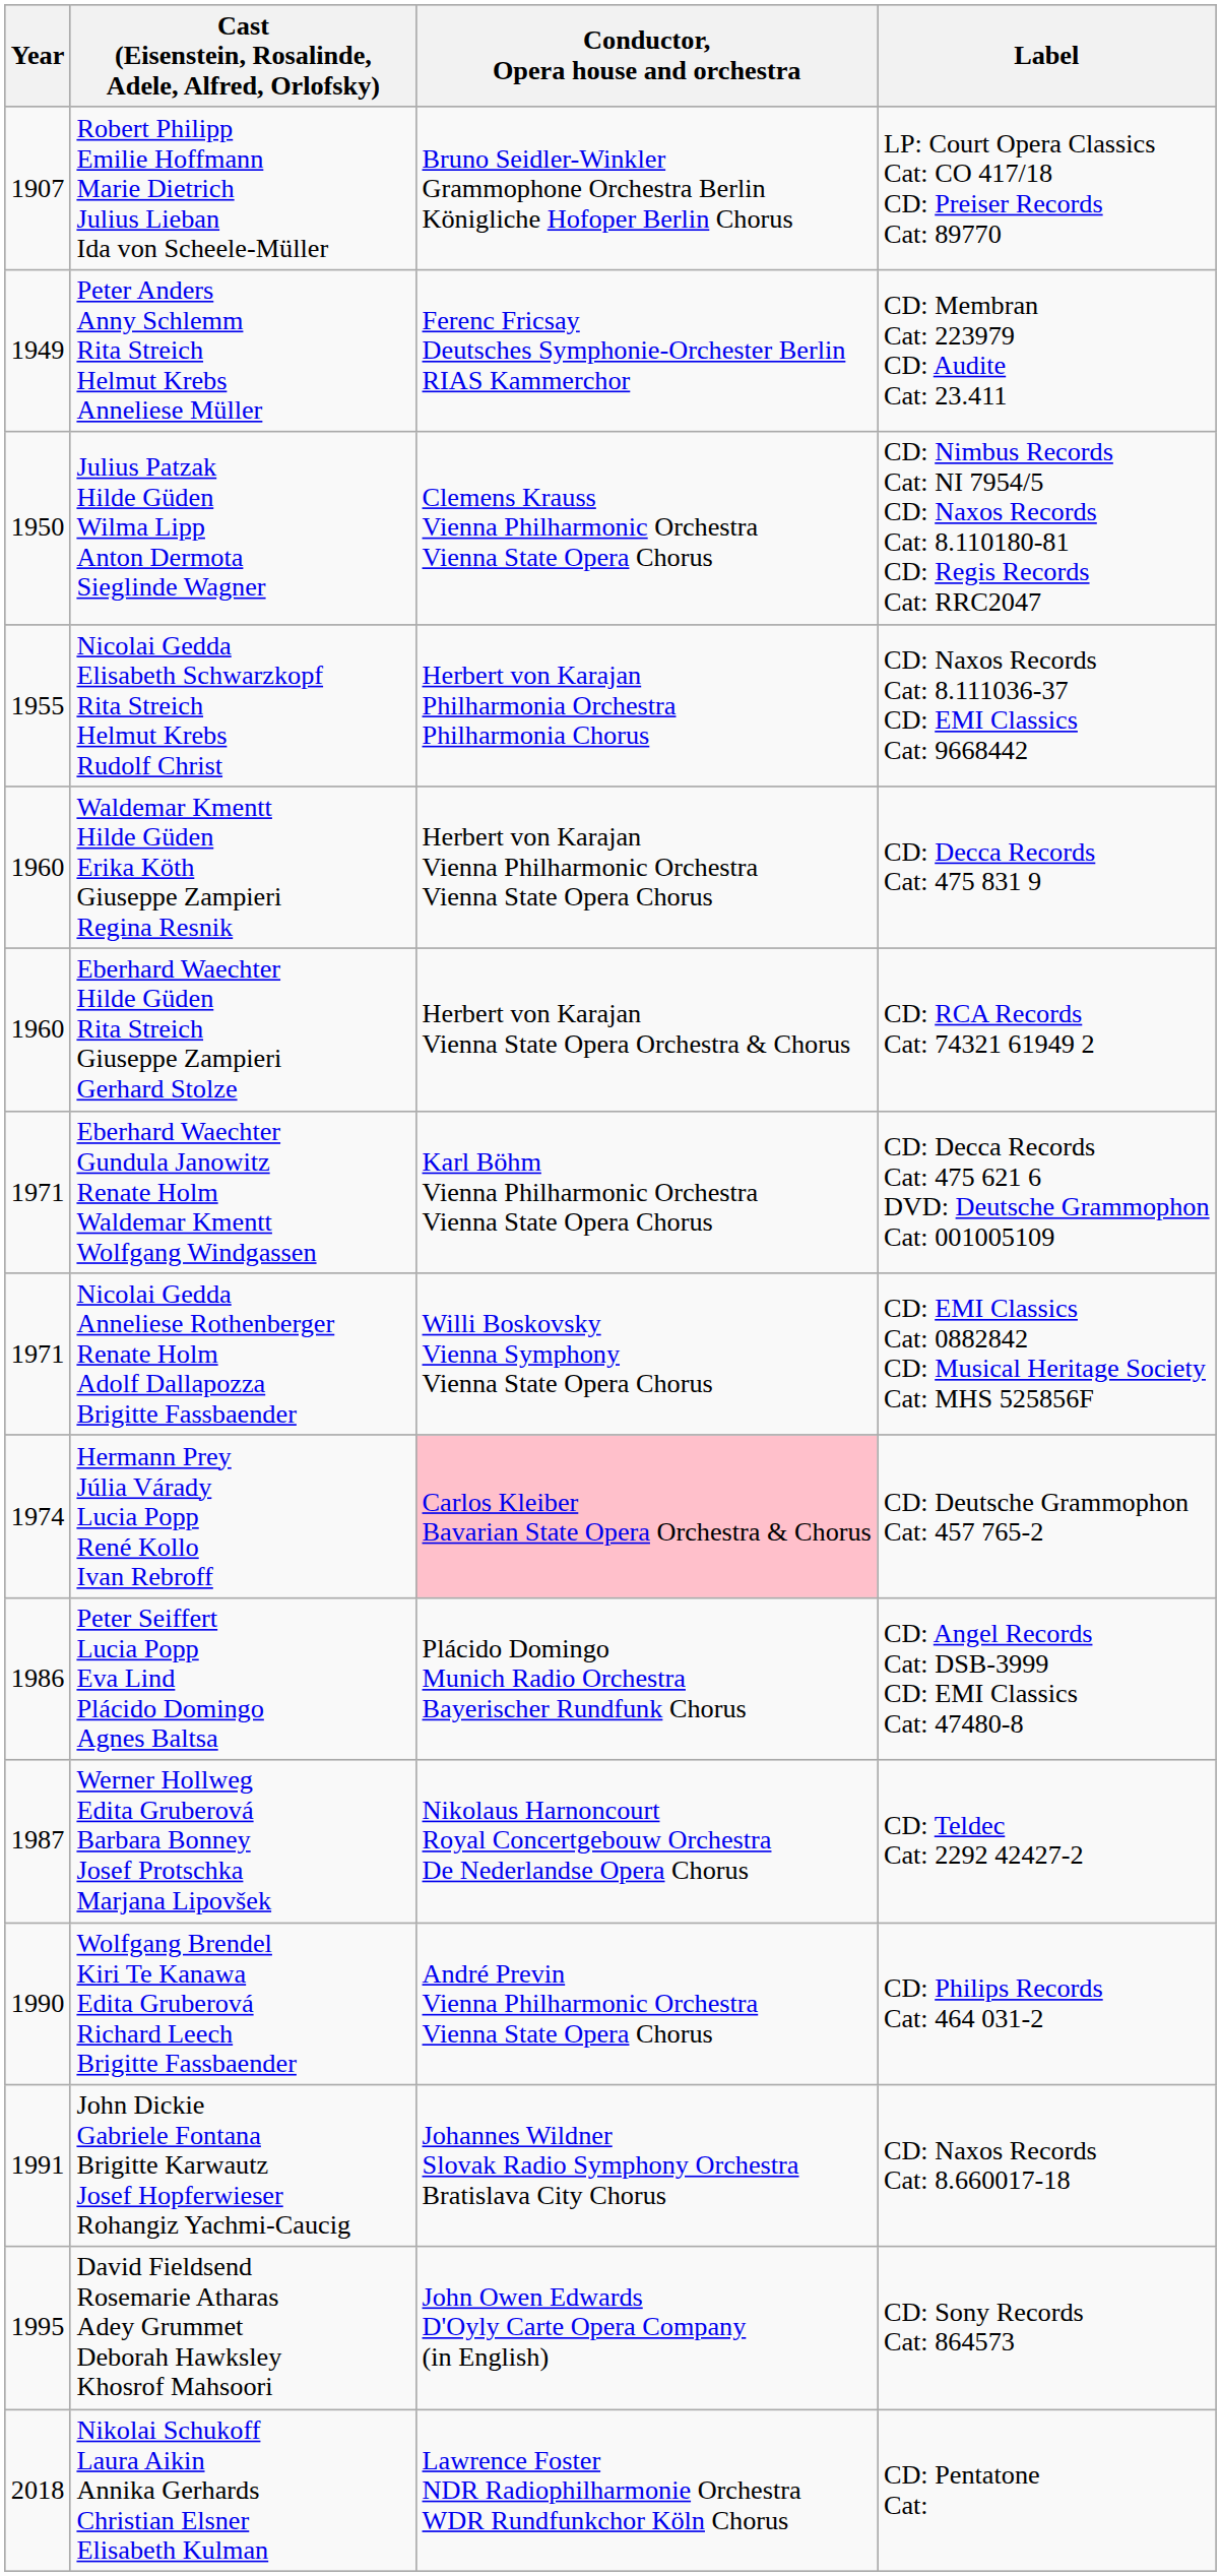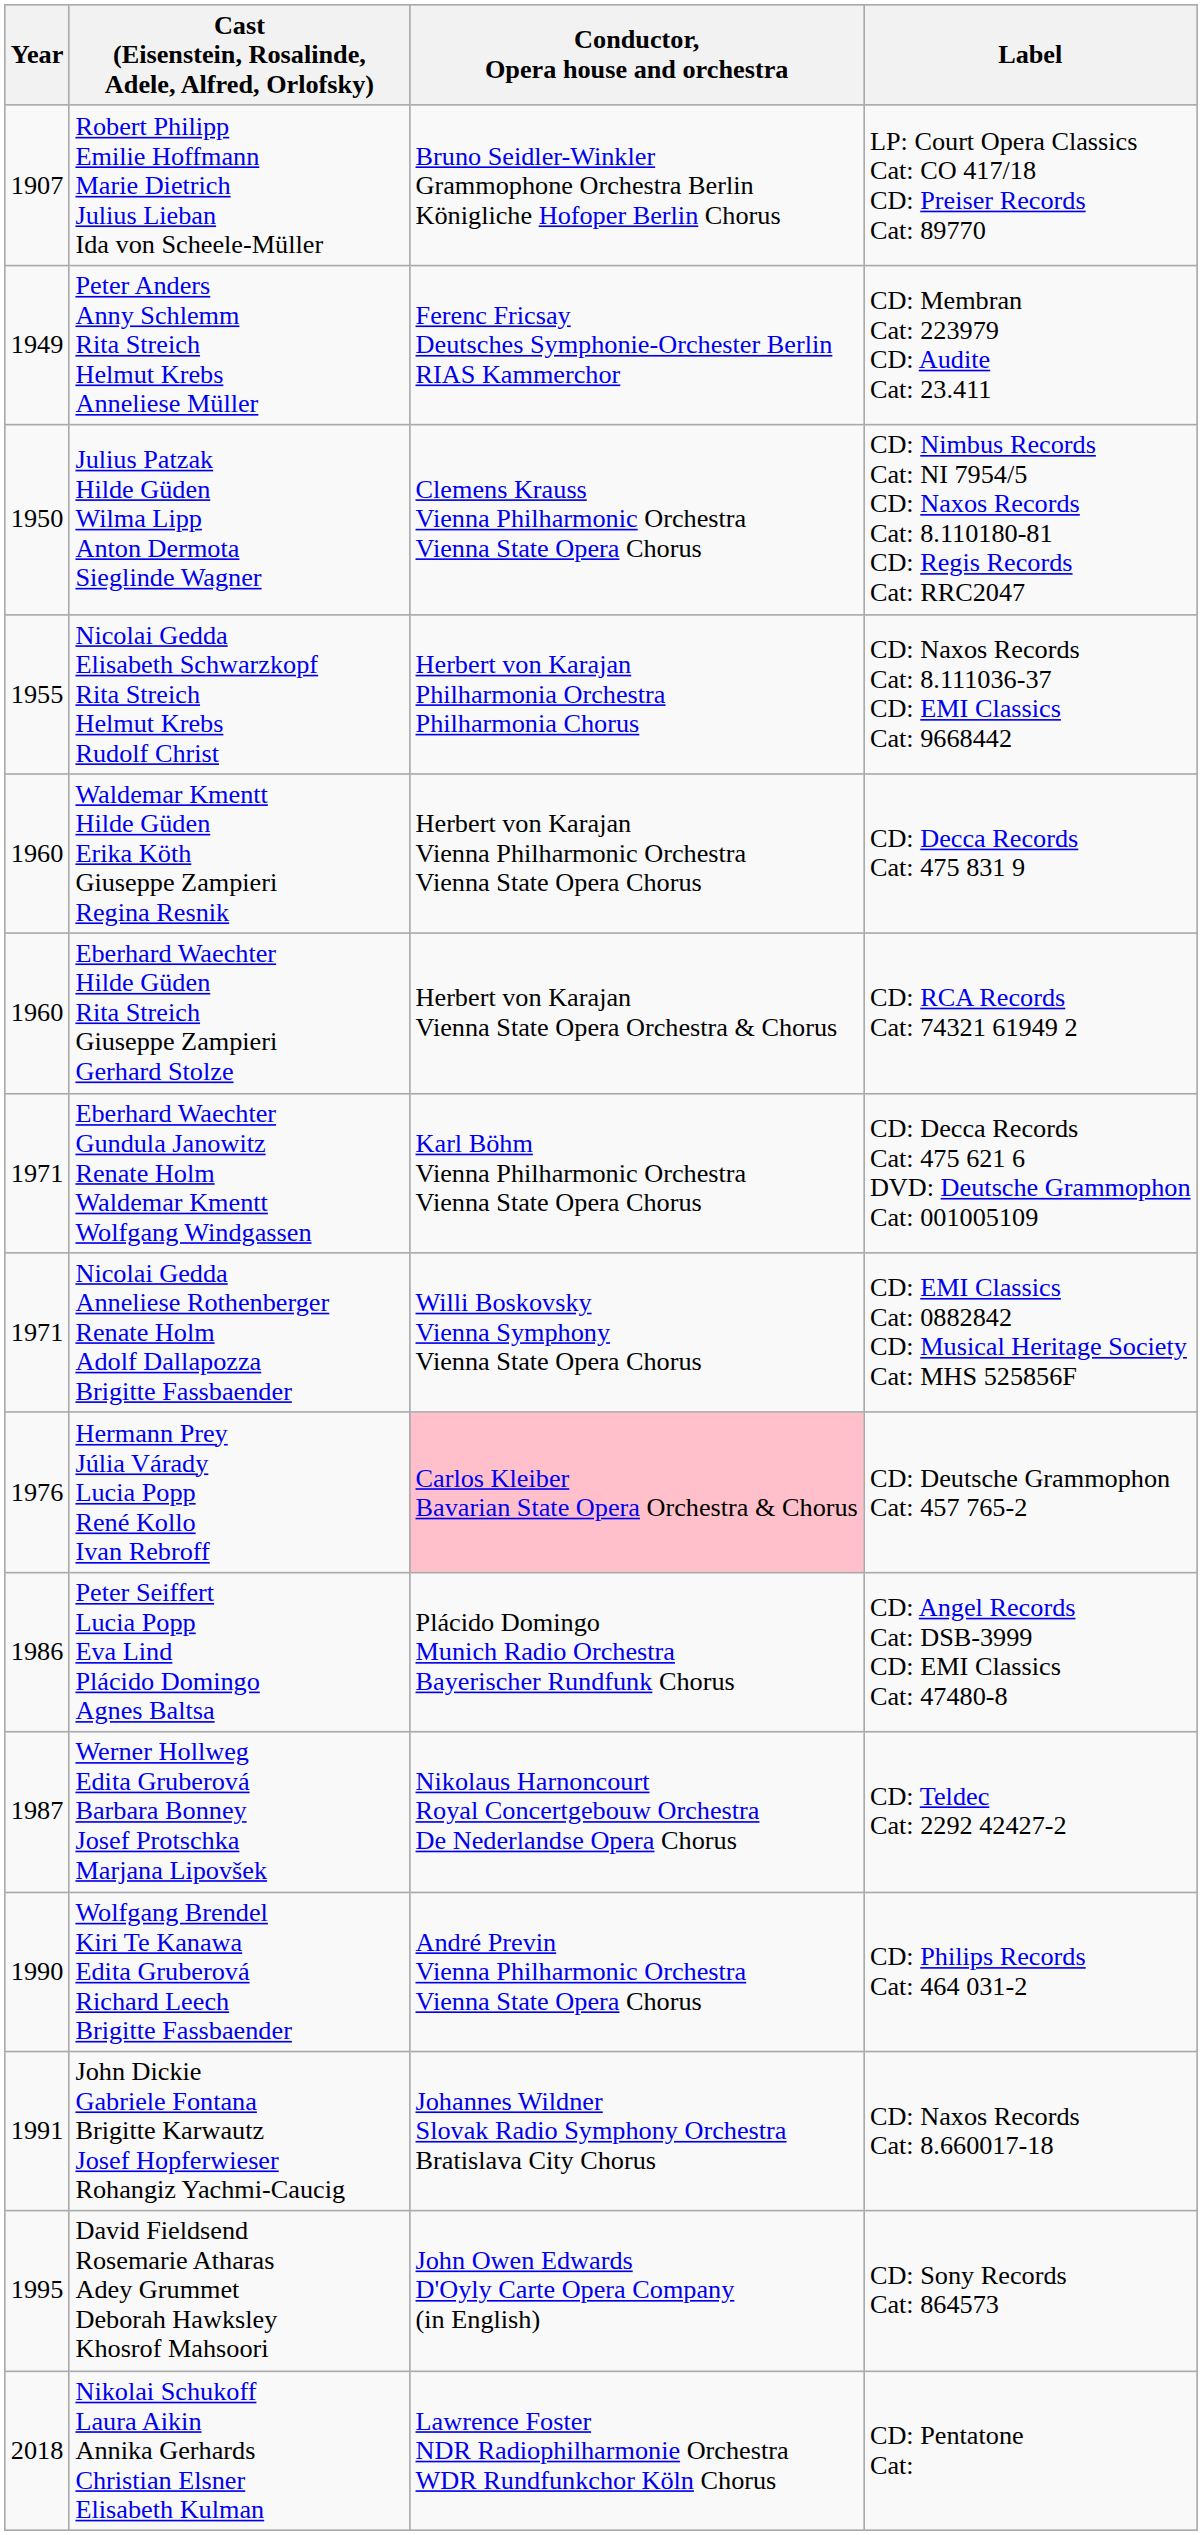 <table class="wikitable">
 <tr>
 <th>Year</th>
 <th width="200">Cast<br>(Eisenstein, Rosalinde,<br>Adele, Alfred, Orlofsky)</th>
 <th>Conductor,<br>Opera house and orchestra</th>
 <th>Label</th>
 </tr>
 <tr>
 <td>1907</td>
 <td><a href='#'>Robert Philipp</a><br><a href='#'>Emilie Hoffmann</a><br><a href='#'>Marie Dietrich</a><br><a href='#'>Julius Lieban</a><br>Ida von Scheele-Müller</td>
 <td><a href='#'>Bruno Seidler-Winkler</a><br>Grammophone Orchestra Berlin<br>Königliche <a href='#'>Hofoper Berlin</a> Chorus</td>
 <td>LP: Court Opera Classics<br>Cat: CO 417/18<br>CD: <a href='#'>Preiser Records</a><br>Cat: 89770</td>
 </tr>
 <tr>
 <td>1949</td>
 <td><a href='#'>Peter Anders</a><br><a href='#'>Anny Schlemm</a><br><a href='#'>Rita Streich</a><br><a href='#'>Helmut Krebs</a><br><a href='#'>Anneliese Müller</a></td>
 <td><a href='#'>Ferenc Fricsay</a><br><a href='#'>Deutsches Symphonie-Orchester Berlin</a><br><a href='#'>RIAS Kammerchor</a></td>
 <td>CD: Membran<br>Cat: 223979<br>CD: <a href='#'>Audite</a><br>Cat: 23.411</td>
 </tr>
 <tr>
 <td>1950</td>
 <td><a href='#'>Julius Patzak</a><br><a href='#'>Hilde Güden</a><br><a href='#'>Wilma Lipp</a><br><a href='#'>Anton Dermota</a><br><a href='#'>Sieglinde Wagner</a></td>
 <td><a href='#'>Clemens Krauss</a><br><a href='#'>Vienna Philharmonic</a> Orchestra<br><a href='#'>Vienna State Opera</a> Chorus</td>
 <td>CD: <a href='#'>Nimbus Records</a><br>Cat: NI 7954/5<br>CD: <a href='#'>Naxos Records</a><br>Cat: 8.110180-81<br>CD: <a href='#'>Regis Records</a><br>Cat: RRC2047</td>
 </tr>
 <tr>
 <td>1955</td>
 <td><a href='#'>Nicolai Gedda</a><br><a href='#'>Elisabeth Schwarzkopf</a><br><a href='#'>Rita Streich</a><br><a href='#'>Helmut Krebs</a><br><a href='#'>Rudolf Christ</a></td>
 <td><a href='#'>Herbert von Karajan</a><br><a href='#'>Philharmonia Orchestra</a><br><a href='#'>Philharmonia Chorus</a></td>
 <td>CD: Naxos Records<br>Cat: 8.111036-37<br>CD: <a href='#'>EMI Classics</a><br>Cat: 9668442</td>
 </tr>
 <tr>
 <td>1960</td>
 <td><a href='#'>Waldemar Kmentt</a><br><a href='#'>Hilde Güden</a><br><a href='#'>Erika Köth</a><br>Giuseppe Zampieri<br><a href='#'>Regina Resnik</a></td>
 <td>Herbert von Karajan<br>Vienna Philharmonic Orchestra<br>Vienna State Opera Chorus</td>
 <td>CD: <a href='#'>Decca Records</a><br>Cat: 475 831 9</td>
 </tr>
 <tr>
 <td>1960</td>
 <td><a href='#'>Eberhard Waechter</a><br><a href='#'>Hilde Güden</a><br><a href='#'>Rita Streich</a><br>Giuseppe Zampieri<br><a href='#'>Gerhard Stolze</a></td>
 <td>Herbert von Karajan<br>Vienna State Opera Orchestra & Chorus</td>
 <td>CD: <a href='#'>RCA Records</a><br>Cat: 74321 61949 2</td>
 </tr>
 <tr>
 <td>1971</td>
 <td><a href='#'>Eberhard Waechter</a><br><a href='#'>Gundula Janowitz</a><br><a href='#'>Renate Holm</a><br><a href='#'>Waldemar Kmentt</a><br><a href='#'>Wolfgang Windgassen</a></td>
 <td><a href='#'>Karl Böhm</a><br>Vienna Philharmonic Orchestra<br>Vienna State Opera Chorus</td>
 <td>CD: Decca Records<br>Cat: 475 621 6<br>DVD: <a href='#'>Deutsche Grammophon</a><br>Cat: 001005109</td>
 </tr>
 <tr>
 <td>1971</td>
 <td><a href='#'>Nicolai Gedda</a><br><a href='#'>Anneliese Rothenberger</a><br><a href='#'>Renate Holm</a><br><a href='#'>Adolf Dallapozza</a><br><a href='#'>Brigitte Fassbaender</a></td>
 <td><a href='#'>Willi Boskovsky</a><br><a href='#'>Vienna Symphony</a><br>Vienna State Opera Chorus</td>
 <td>CD: <a href='#'>EMI Classics</a><br>Cat: 0882842<br>CD: <a href='#'>Musical Heritage Society</a><br>Cat: MHS 525856F</td>
 </tr>
 <tr>
-<td>1974</td>
+<td>1976</td>
 <td><a href='#'>Hermann Prey</a><br><a href='#'>Júlia Várady</a><br><a href='#'>Lucia Popp</a><br><a href='#'>René Kollo</a><br><a href='#'>Ivan Rebroff</a></td>
 <td style="background: pink;"><a href='#'>Carlos Kleiber</a><br><a href='#'>Bavarian State Opera</a> Orchestra & Chorus</td>
 <td>CD: Deutsche Grammophon<br>Cat: 457 765-2</td>
 </tr>
 <tr>
 <td>1986</td>
 <td><a href='#'>Peter Seiffert</a><br><a href='#'>Lucia Popp</a><br><a href='#'>Eva Lind</a><br><a href='#'>Plácido Domingo</a><br><a href='#'>Agnes Baltsa</a></td>
 <td>Plácido Domingo<br><a href='#'>Munich Radio Orchestra</a><br><a href='#'>Bayerischer Rundfunk</a> Chorus</td>
 <td>CD: <a href='#'>Angel Records</a><br>Cat: DSB-3999<br>CD: EMI Classics<br>Cat: 47480-8</td>
 </tr>
 <tr>
 <td>1987</td>
 <td><a href='#'>Werner Hollweg</a><br><a href='#'>Edita Gruberová</a><br><a href='#'>Barbara Bonney</a><br><a href='#'>Josef Protschka</a><br><a href='#'>Marjana Lipovšek</a></td>
 <td><a href='#'>Nikolaus Harnoncourt</a><br><a href='#'>Royal Concertgebouw Orchestra</a><br><a href='#'>De Nederlandse Opera</a> Chorus</td>
 <td>CD: <a href='#'>Teldec</a><br>Cat: 2292 42427-2</td>
 </tr>
 <tr>
 <td>1990</td>
 <td><a href='#'>Wolfgang Brendel</a><br><a href='#'>Kiri Te Kanawa</a><br><a href='#'>Edita Gruberová</a><br><a href='#'>Richard Leech</a><br><a href='#'>Brigitte Fassbaender</a></td>
 <td><a href='#'>André Previn</a><br><a href='#'>Vienna Philharmonic Orchestra</a><br><a href='#'>Vienna State Opera</a> Chorus</td>
 <td>CD: <a href='#'>Philips Records</a><br>Cat: 464 031-2</td>
 </tr>
 <tr>
 <td>1991</td>
 <td>John Dickie<br><a href='#'>Gabriele Fontana</a><br>Brigitte Karwautz<br><a href='#'>Josef Hopferwieser</a><br>Rohangiz Yachmi-Caucig</td>
 <td><a href='#'>Johannes Wildner</a><br><a href='#'>Slovak Radio Symphony Orchestra</a><br>Bratislava City Chorus</td>
 <td>CD: Naxos Records<br>Cat: 8.660017-18</td>
 </tr>
 <tr>
 <td>1995</td>
 <td>David Fieldsend<br>Rosemarie Atharas<br>Adey Grummet<br>Deborah Hawksley<br>Khosrof Mahsoori</td>
 <td><a href='#'>John Owen Edwards</a><br><a href='#'>D'Oyly Carte Opera Company</a><br>(in English)</td>
 <td>CD: Sony Records<br>Cat: 864573</td>
 </tr>
 <tr>
 <td>2018</td>
 <td><a href='#'>Nikolai Schukoff</a><br><a href='#'>Laura Aikin</a><br>Annika Gerhards<br><a href='#'>Christian Elsner</a><br><a href='#'>Elisabeth Kulman</a></td>
 <td><a href='#'>Lawrence Foster</a><br><a href='#'>NDR Radiophilharmonie</a> Orchestra<br><a href='#'>WDR Rundfunkchor Köln</a> Chorus</td>
 <td>CD: Pentatone<br>Cat: </td>
 </tr>
 <tr>
 </tr>
 </table>
